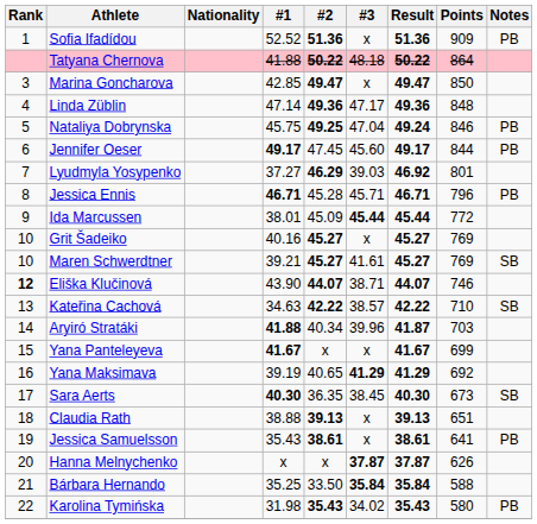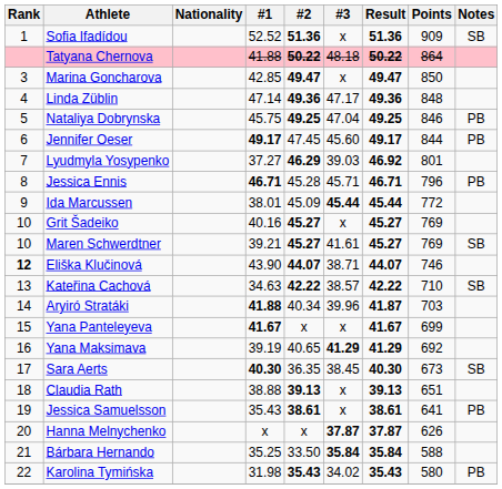 <table class="wikitable sortable" style="text-align:center">
 <tr>
 <th>Rank</th>
 <th>Athlete</th>
 <th>Nationality</th>
 <th>#1</th>
 <th>#2</th>
 <th>#3</th>
 <th>Result</th>
 <th>Points</th>
 <th>Notes</th>
 </tr>
 <tr>
 <td>1</td>
 <td align="left"><a href='#'>Sofia Ifadídou</a></td>
 <td align=left></td>
 <td>52.52</td>
 <td><strong>51.36</strong></td>
 <td>x</td>
 <td><strong>51.36</strong></td>
 <td>909</td>
-<td>PB</td>
+<td>SB</td>
 </tr>
 <tr bgcolor=pink>
 <td></td>
 <td align="left"><a href='#'>Tatyana Chernova</a></td>
 <td align=left></td>
 <td><s>41.88 </s></td>
 <td><s><strong>50.22</strong> </s></td>
 <td><s>48.18 </s></td>
 <td><s><strong>50.22</strong> </s></td>
 <td><s>864 </s></td>
 <td></td>
 </tr>
 <tr>
 <td>3</td>
 <td align="left"><a href='#'>Marina Goncharova</a></td>
 <td align=left></td>
 <td>42.85</td>
 <td><strong>49.47</strong></td>
 <td>x</td>
 <td><strong>49.47</strong></td>
 <td>850</td>
 <td></td>
 </tr>
 <tr>
 <td>4</td>
 <td align="left"><a href='#'>Linda Züblin</a></td>
 <td align=left></td>
 <td>47.14</td>
 <td><strong>49.36</strong></td>
 <td>47.17</td>
 <td><strong>49.36</strong></td>
 <td>848</td>
 <td></td>
 </tr>
 <tr>
 <td>5</td>
 <td align="left"><a href='#'>Nataliya Dobrynska</a></td>
 <td align=left></td>
 <td>45.75</td>
 <td><strong>49.25</strong></td>
 <td>47.04</td>
-<td><strong>49.24</strong></td>
+<td><strong>49.25</strong></td>
 <td>846</td>
 <td>PB</td>
 </tr>
 <tr>
 <td>6</td>
 <td align="left"><a href='#'>Jennifer Oeser</a></td>
 <td align=left></td>
 <td><strong>49.17</strong></td>
 <td>47.45</td>
 <td>45.60</td>
 <td><strong>49.17</strong></td>
 <td>844</td>
 <td>PB</td>
 </tr>
 <tr>
 <td>7</td>
 <td align="left"><a href='#'>Lyudmyla Yosypenko</a></td>
 <td align=left></td>
 <td>37.27</td>
 <td><strong>46.29</strong></td>
 <td>39.03</td>
 <td><strong>46.92</strong></td>
 <td>801</td>
 <td></td>
 </tr>
 <tr>
 <td>8</td>
 <td align="left"><a href='#'>Jessica Ennis</a></td>
 <td align=left></td>
 <td><strong>46.71</strong></td>
 <td>45.28</td>
 <td>45.71</td>
 <td><strong>46.71</strong></td>
 <td>796</td>
 <td>PB</td>
 </tr>
 <tr>
 <td>9</td>
 <td align="left"><a href='#'>Ida Marcussen</a></td>
 <td align=left></td>
 <td>38.01</td>
 <td>45.09</td>
 <td><strong>45.44</strong></td>
 <td><strong>45.44</strong></td>
 <td>772</td>
 <td></td>
 </tr>
 <tr>
 <td>10</td>
 <td align="left"><a href='#'>Grit Šadeiko</a></td>
 <td align=left></td>
 <td>40.16</td>
 <td><strong>45.27</strong></td>
 <td>x</td>
 <td><strong>45.27</strong></td>
 <td>769</td>
 <td></td>
 </tr>
 <tr>
 <td>10</td>
 <td align="left"><a href='#'>Maren Schwerdtner</a></td>
 <td align=left></td>
 <td>39.21</td>
 <td><strong>45.27</strong></td>
 <td>41.61</td>
 <td><strong>45.27</strong></td>
 <td>769</td>
 <td>SB</td>
 </tr>
 <tr>
 <td><strong>12</strong></td>
 <td align="left"><a href='#'>Eliška Klučinová</a></td>
 <td align=left></td>
 <td>43.90</td>
 <td><strong>44.07</strong></td>
 <td>38.71</td>
 <td><strong>44.07</strong></td>
 <td>746</td>
 <td></td>
 </tr>
 <tr>
 <td>13</td>
 <td align="left"><a href='#'>Kateřina Cachová</a></td>
 <td align=left></td>
 <td>34.63</td>
 <td><strong>42.22</strong></td>
 <td>38.57</td>
 <td><strong>42.22</strong></td>
 <td>710</td>
 <td>SB</td>
 </tr>
 <tr>
 <td>14</td>
 <td align="left"><a href='#'>Aryiró Stratáki</a></td>
 <td align=left></td>
 <td><strong>41.88</strong></td>
 <td>40.34</td>
 <td>39.96</td>
 <td><strong>41.87</strong></td>
 <td>703</td>
 <td></td>
 </tr>
 <tr>
 <td>15</td>
 <td align="left"><a href='#'>Yana Panteleyeva</a></td>
 <td align=left></td>
 <td><strong>41.67</strong></td>
 <td>x</td>
 <td>x</td>
 <td><strong>41.67</strong></td>
 <td>699</td>
 <td></td>
 </tr>
 <tr>
 <td>16</td>
 <td align="left"><a href='#'>Yana Maksimava</a></td>
 <td align=left></td>
 <td>39.19</td>
 <td>40.65</td>
 <td><strong>41.29</strong></td>
 <td><strong>41.29</strong></td>
 <td>692</td>
 <td></td>
 </tr>
 <tr>
 <td>17</td>
 <td align="left"><a href='#'>Sara Aerts</a></td>
 <td align=left></td>
 <td><strong>40.30</strong></td>
 <td>36.35</td>
 <td>38.45</td>
 <td><strong>40.30</strong></td>
 <td>673</td>
 <td>SB</td>
 </tr>
 <tr>
 <td>18</td>
 <td align="left"><a href='#'>Claudia Rath</a></td>
 <td align=left></td>
 <td>38.88</td>
 <td><strong>39.13</strong></td>
 <td>x</td>
 <td><strong>39.13</strong></td>
 <td>651</td>
 <td></td>
 </tr>
 <tr>
 <td>19</td>
 <td align="left"><a href='#'>Jessica Samuelsson</a></td>
 <td align=left></td>
 <td>35.43</td>
 <td><strong>38.61</strong></td>
 <td>x</td>
 <td><strong>38.61</strong></td>
 <td>641</td>
 <td>PB</td>
 </tr>
 <tr>
 <td>20</td>
 <td align="left"><a href='#'>Hanna Melnychenko</a></td>
 <td align=left></td>
 <td>x</td>
 <td>x</td>
 <td><strong>37.87</strong></td>
 <td><strong>37.87</strong></td>
 <td>626</td>
 <td></td>
 </tr>
 <tr>
 <td>21</td>
 <td align="left"><a href='#'>Bárbara Hernando</a></td>
 <td align=left></td>
 <td>35.25</td>
 <td>33.50</td>
 <td><strong>35.84</strong></td>
 <td><strong>35.84</strong></td>
 <td>588</td>
 <td></td>
 </tr>
 <tr>
 <td>22</td>
 <td align="left"><a href='#'>Karolina Tymińska</a></td>
 <td align=left></td>
 <td>31.98</td>
 <td><strong>35.43</strong></td>
 <td>34.02</td>
 <td><strong>35.43</strong></td>
 <td>580</td>
 <td>PB</td>
 </tr>
 <tr>
 </tr>
 </table>
